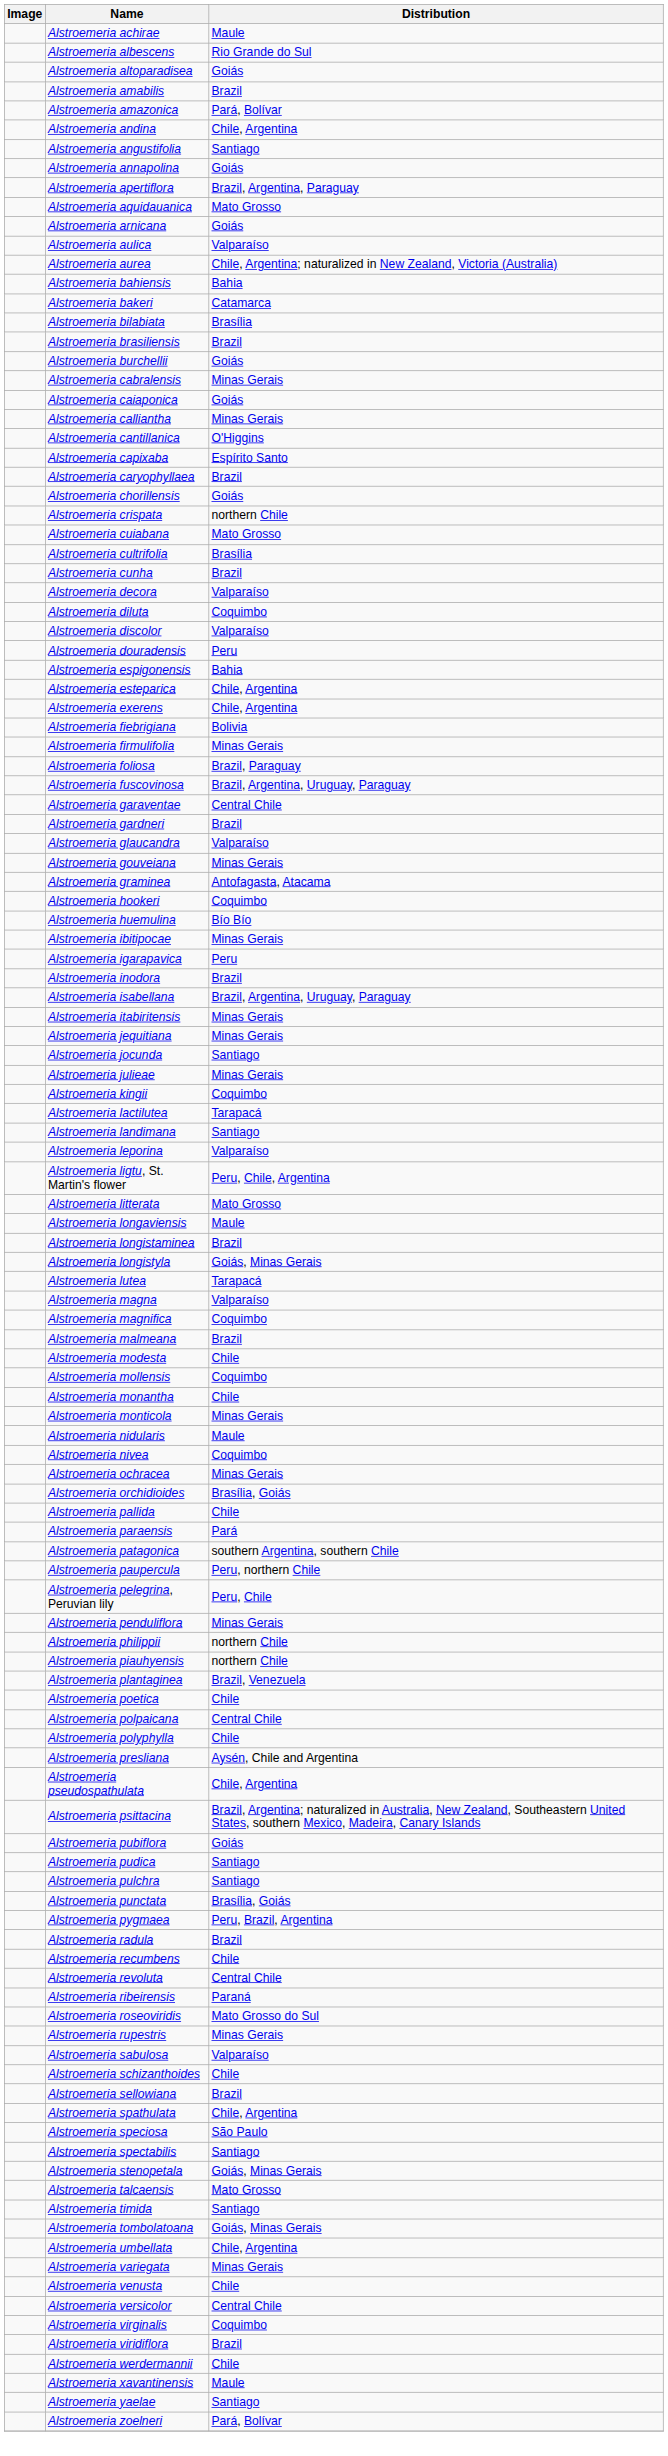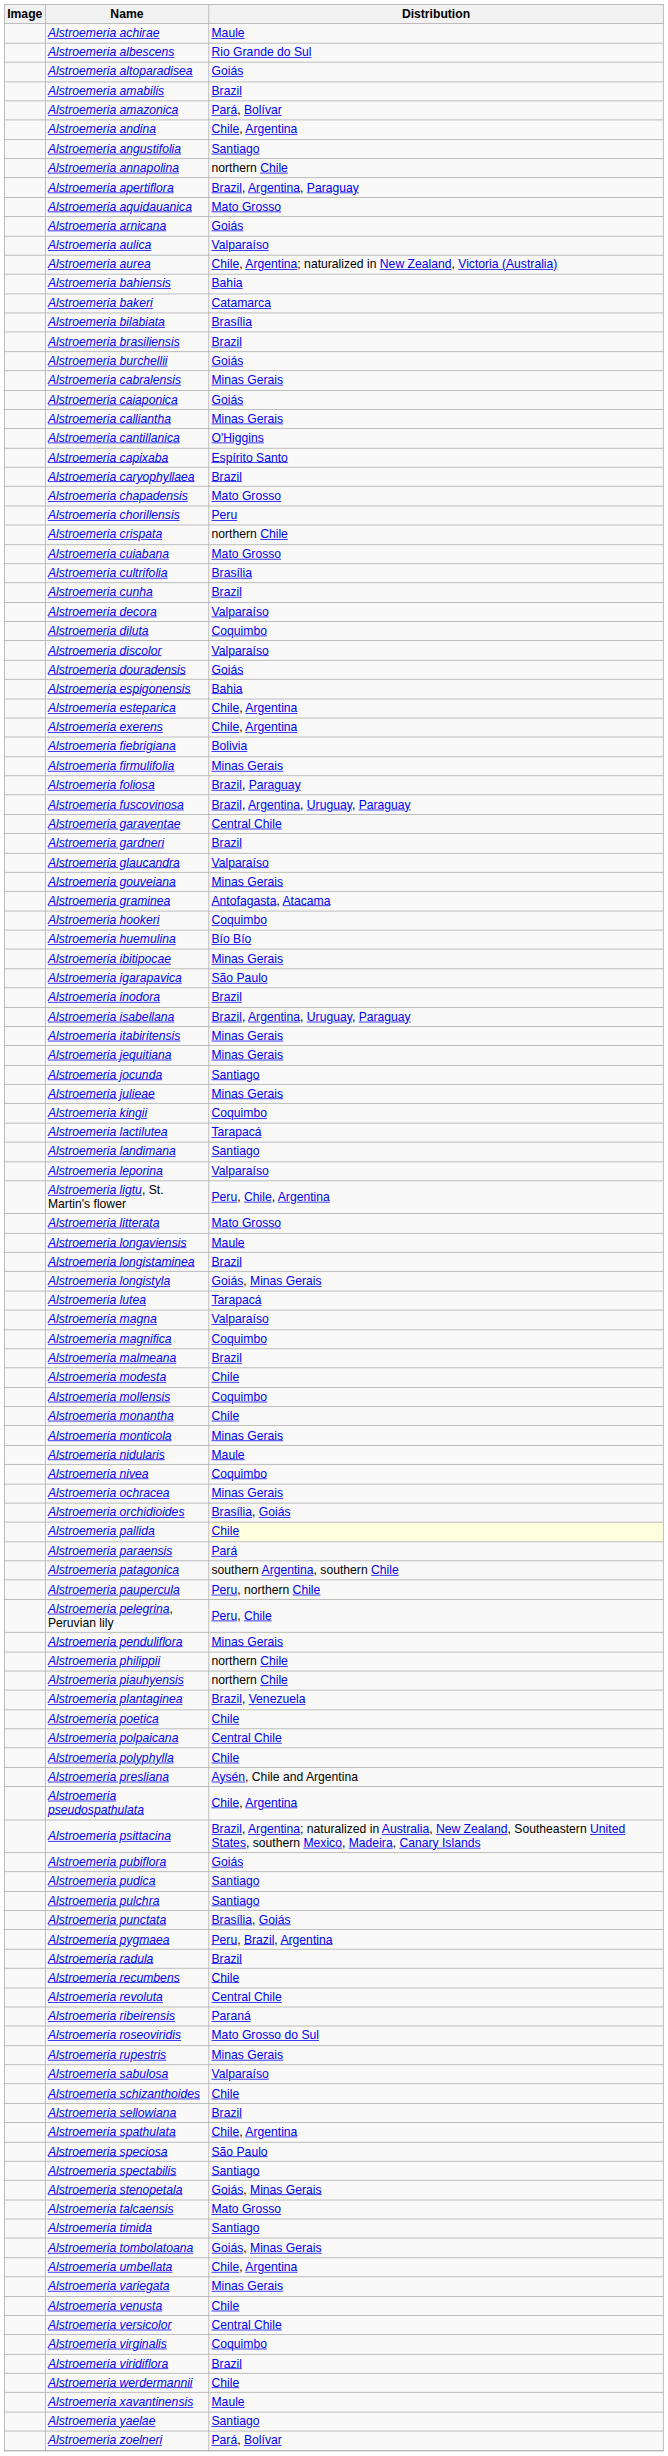 <table class="wikitable">
 <tr>
 <th>Image</th>
 <th>Name</th>
 <th>Distribution</th>
 </tr>
 <tr>
 <td></td>
 <td><em><a href='#'>Alstroemeria achirae</a></em></td>
 <td><a href='#'>Maule</a></td>
 </tr>
 <tr>
 <td></td>
 <td><em><a href='#'>Alstroemeria albescens</a></em></td>
 <td><a href='#'>Rio Grande do Sul</a></td>
 </tr>
 <tr>
 <td></td>
 <td><em><a href='#'>Alstroemeria altoparadisea</a></em></td>
 <td><a href='#'>Goiás</a></td>
 </tr>
 <tr>
 <td></td>
 <td><em><a href='#'>Alstroemeria amabilis</a></em></td>
 <td><a href='#'>Brazil</a></td>
 </tr>
 <tr>
 <td></td>
 <td><em><a href='#'>Alstroemeria amazonica</a></em></td>
 <td><a href='#'>Pará</a>, <a href='#'>Bolívar</a></td>
 </tr>
 <tr>
 <td></td>
 <td><em><a href='#'>Alstroemeria andina</a></em></td>
 <td><a href='#'>Chile</a>, <a href='#'>Argentina</a></td>
 </tr>
 <tr>
 <td></td>
 <td><em><a href='#'>Alstroemeria angustifolia</a></em></td>
 <td><a href='#'>Santiago</a></td>
 </tr>
 <tr>
 <td></td>
 <td><em><a href='#'>Alstroemeria annapolina</a></em></td>
-<td><a href='#'>Goiás</a></td>
+<td>northern <a href='#'>Chile</a></td>
 </tr>
 <tr>
 <td></td>
 <td><em><a href='#'>Alstroemeria apertiflora</a></em></td>
 <td><a href='#'>Brazil</a>, <a href='#'>Argentina</a>, <a href='#'>Paraguay</a></td>
 </tr>
 <tr>
 <td></td>
 <td><em><a href='#'>Alstroemeria aquidauanica</a></em></td>
 <td><a href='#'>Mato Grosso</a></td>
 </tr>
 <tr>
 <td></td>
 <td><em><a href='#'>Alstroemeria arnicana</a></em></td>
 <td><a href='#'>Goiás</a></td>
 </tr>
 <tr>
 <td></td>
 <td><em><a href='#'>Alstroemeria aulica</a></em></td>
 <td><a href='#'>Valparaíso</a></td>
 </tr>
 <tr>
 <td></td>
 <td><em><a href='#'>Alstroemeria aurea</a></em></td>
 <td><a href='#'>Chile</a>, <a href='#'>Argentina</a>; naturalized in <a href='#'>New Zealand</a>, <a href='#'>Victoria (Australia)</a></td>
 </tr>
 <tr>
 <td></td>
 <td><em><a href='#'>Alstroemeria bahiensis</a></em></td>
 <td><a href='#'>Bahia</a></td>
 </tr>
 <tr>
 <td></td>
 <td><em><a href='#'>Alstroemeria bakeri</a></em></td>
 <td><a href='#'>Catamarca</a></td>
 </tr>
 <tr>
 <td></td>
 <td><em><a href='#'>Alstroemeria bilabiata</a></em></td>
 <td><a href='#'>Brasília</a></td>
 </tr>
 <tr>
 <td></td>
 <td><em><a href='#'>Alstroemeria brasiliensis</a></em></td>
 <td><a href='#'>Brazil</a></td>
 </tr>
 <tr>
 <td></td>
 <td><em><a href='#'>Alstroemeria burchellii</a></em></td>
 <td><a href='#'>Goiás</a></td>
 </tr>
 <tr>
 <td></td>
 <td><em><a href='#'>Alstroemeria cabralensis</a></em></td>
 <td><a href='#'>Minas Gerais</a></td>
 </tr>
 <tr>
 <td></td>
 <td><em><a href='#'>Alstroemeria caiaponica</a></em></td>
 <td><a href='#'>Goiás</a></td>
 </tr>
 <tr>
 <td></td>
 <td><em><a href='#'>Alstroemeria calliantha</a></em></td>
 <td><a href='#'>Minas Gerais</a></td>
 </tr>
 <tr>
 <td></td>
 <td><em><a href='#'>Alstroemeria cantillanica</a></em></td>
 <td><a href='#'>O'Higgins</a></td>
 </tr>
 <tr>
 <td></td>
 <td><em><a href='#'>Alstroemeria capixaba</a></em></td>
 <td><a href='#'>Espírito Santo</a></td>
 </tr>
 <tr>
 <td></td>
 <td><em><a href='#'>Alstroemeria caryophyllaea</a></em></td>
 <td><a href='#'>Brazil</a></td>
 </tr>
 <tr>
 <td></td>
+<td><em><a href='#'>Alstroemeria chapadensis</a></em></td>
+<td><a href='#'>Mato Grosso</a></td>
+</tr>
+<tr>
+<td></td>
 <td><em><a href='#'>Alstroemeria chorillensis </a></em></td>
-<td><a href='#'>Goiás</a></td>
+<td><a href='#'>Peru</a></td>
 </tr>
 <tr>
 <td></td>
 <td><em><a href='#'>Alstroemeria crispata</a></em></td>
 <td>northern <a href='#'>Chile</a></td>
 </tr>
 <tr>
 <td></td>
 <td><em><a href='#'>Alstroemeria cuiabana</a></em></td>
 <td><a href='#'>Mato Grosso</a></td>
 </tr>
 <tr>
 <td></td>
 <td><em><a href='#'>Alstroemeria cultrifolia</a></em></td>
 <td><a href='#'>Brasília</a></td>
 </tr>
 <tr>
 <td></td>
 <td><em><a href='#'>Alstroemeria cunha</a></em></td>
 <td><a href='#'>Brazil</a></td>
 </tr>
 <tr>
 <td></td>
 <td><em><a href='#'>Alstroemeria decora</a></em></td>
 <td><a href='#'>Valparaíso</a></td>
 </tr>
 <tr>
 <td></td>
 <td><em><a href='#'>Alstroemeria diluta</a></em></td>
 <td><a href='#'>Coquimbo</a></td>
 </tr>
 <tr>
 <td></td>
 <td><em><a href='#'>Alstroemeria discolor</a></em></td>
 <td><a href='#'>Valparaíso</a></td>
 </tr>
 <tr>
 <td></td>
 <td><em><a href='#'>Alstroemeria douradensis</a></em></td>
-<td><a href='#'>Peru</a></td>
+<td><a href='#'>Goiás</a></td>
 </tr>
 <tr>
 <td></td>
 <td><em><a href='#'>Alstroemeria espigonensis</a></em></td>
 <td><a href='#'>Bahia</a></td>
 </tr>
 <tr>
 <td></td>
 <td><em><a href='#'>Alstroemeria esteparica</a></em></td>
 <td><a href='#'>Chile</a>, <a href='#'>Argentina</a></td>
 </tr>
 <tr>
 <td></td>
 <td><em><a href='#'>Alstroemeria exerens</a></em></td>
 <td><a href='#'>Chile</a>, <a href='#'>Argentina</a></td>
 </tr>
 <tr>
 <td></td>
 <td><em><a href='#'>Alstroemeria fiebrigiana</a></em></td>
 <td><a href='#'>Bolivia</a></td>
 </tr>
 <tr>
 <td></td>
 <td><em><a href='#'>Alstroemeria firmulifolia</a></em></td>
 <td><a href='#'>Minas Gerais</a></td>
 </tr>
 <tr>
 <td></td>
 <td><em><a href='#'>Alstroemeria foliosa</a></em></td>
 <td><a href='#'>Brazil</a>, <a href='#'>Paraguay</a></td>
 </tr>
 <tr>
 <td></td>
 <td><em><a href='#'>Alstroemeria fuscovinosa</a></em></td>
 <td><a href='#'>Brazil</a>, <a href='#'>Argentina</a>, <a href='#'>Uruguay</a>, <a href='#'>Paraguay</a></td>
 </tr>
 <tr>
 <td></td>
 <td><em><a href='#'>Alstroemeria garaventae</a></em></td>
 <td><a href='#'>Central Chile</a></td>
 </tr>
 <tr>
 <td></td>
 <td><em><a href='#'>Alstroemeria gardneri</a></em></td>
 <td><a href='#'>Brazil</a></td>
 </tr>
 <tr>
 <td></td>
 <td><em><a href='#'>Alstroemeria glaucandra</a></em></td>
 <td><a href='#'>Valparaíso</a></td>
 </tr>
 <tr>
 <td></td>
 <td><em><a href='#'>Alstroemeria gouveiana</a></em></td>
 <td><a href='#'>Minas Gerais</a></td>
 </tr>
 <tr>
 <td></td>
 <td><em><a href='#'>Alstroemeria graminea</a></em></td>
 <td><a href='#'>Antofagasta</a>, <a href='#'>Atacama</a></td>
 </tr>
 <tr>
 <td></td>
 <td><em><a href='#'>Alstroemeria hookeri</a></em></td>
 <td><a href='#'>Coquimbo</a></td>
 </tr>
 <tr>
 <td></td>
 <td><em><a href='#'>Alstroemeria huemulina</a></em></td>
 <td><a href='#'>Bío Bío</a></td>
 </tr>
 <tr>
 <td></td>
 <td><em><a href='#'>Alstroemeria ibitipocae</a></em></td>
 <td><a href='#'>Minas Gerais</a></td>
 </tr>
 <tr>
 <td></td>
 <td><em><a href='#'>Alstroemeria igarapavica</a></em></td>
-<td><a href='#'>Peru</a></td>
+<td><a href='#'>São Paulo</a></td>
 </tr>
 <tr>
 <td></td>
 <td><em><a href='#'>Alstroemeria inodora</a></em></td>
 <td><a href='#'>Brazil</a></td>
 </tr>
 <tr>
 <td></td>
 <td><em><a href='#'>Alstroemeria isabellana</a></em></td>
 <td><a href='#'>Brazil</a>, <a href='#'>Argentina</a>, <a href='#'>Uruguay</a>, <a href='#'>Paraguay</a></td>
 </tr>
 <tr>
 <td></td>
 <td><em><a href='#'>Alstroemeria itabiritensis</a></em></td>
 <td><a href='#'>Minas Gerais</a></td>
 </tr>
 <tr>
 <td></td>
 <td><em><a href='#'>Alstroemeria jequitiana</a></em></td>
 <td><a href='#'>Minas Gerais</a></td>
 </tr>
 <tr>
 <td></td>
 <td><em><a href='#'>Alstroemeria jocunda</a></em></td>
 <td><a href='#'>Santiago</a></td>
 </tr>
 <tr>
 <td></td>
 <td><em><a href='#'>Alstroemeria julieae</a></em></td>
 <td><a href='#'>Minas Gerais</a></td>
 </tr>
 <tr>
 <td></td>
 <td><em><a href='#'>Alstroemeria kingii</a></em></td>
 <td><a href='#'>Coquimbo</a></td>
 </tr>
 <tr>
 <td></td>
 <td><em><a href='#'>Alstroemeria lactilutea</a></em></td>
 <td><a href='#'>Tarapacá</a></td>
 </tr>
 <tr>
 <td></td>
 <td><em><a href='#'>Alstroemeria landimana</a></em></td>
 <td><a href='#'>Santiago</a></td>
 </tr>
 <tr>
 <td></td>
 <td><em><a href='#'>Alstroemeria leporina</a></em></td>
 <td><a href='#'>Valparaíso</a></td>
 </tr>
 <tr>
 <td></td>
 <td><em><a href='#'>Alstroemeria ligtu</a></em>, St. Martin's flower</td>
 <td><a href='#'>Peru</a>, <a href='#'>Chile</a>, <a href='#'>Argentina</a></td>
 </tr>
 <tr>
 <td></td>
 <td><em><a href='#'>Alstroemeria litterata</a></em></td>
 <td><a href='#'>Mato Grosso</a></td>
 </tr>
 <tr>
 <td></td>
 <td><em><a href='#'>Alstroemeria longaviensis</a></em></td>
 <td><a href='#'>Maule</a></td>
 </tr>
 <tr>
 <td></td>
 <td><em><a href='#'>Alstroemeria longistaminea</a></em></td>
 <td><a href='#'>Brazil</a></td>
 </tr>
 <tr>
 <td></td>
 <td><em><a href='#'>Alstroemeria longistyla</a></em></td>
 <td><a href='#'>Goiás</a>, <a href='#'>Minas Gerais</a></td>
 </tr>
 <tr>
 <td></td>
 <td><em><a href='#'>Alstroemeria lutea</a></em></td>
 <td><a href='#'>Tarapacá</a></td>
 </tr>
 <tr>
 <td></td>
 <td><em><a href='#'>Alstroemeria magna</a></em></td>
 <td><a href='#'>Valparaíso</a></td>
 </tr>
 <tr>
 <td></td>
 <td><em><a href='#'>Alstroemeria magnifica</a></em></td>
 <td><a href='#'>Coquimbo</a></td>
 </tr>
 <tr>
 <td></td>
 <td><em><a href='#'>Alstroemeria malmeana</a></em></td>
 <td><a href='#'>Brazil</a></td>
 </tr>
 <tr>
 <td></td>
 <td><em><a href='#'>Alstroemeria modesta</a></em></td>
 <td><a href='#'>Chile</a></td>
 </tr>
 <tr>
 <td></td>
 <td><em><a href='#'>Alstroemeria mollensis</a></em></td>
 <td><a href='#'>Coquimbo</a></td>
 </tr>
 <tr>
 <td></td>
 <td><em><a href='#'>Alstroemeria monantha</a></em></td>
 <td><a href='#'>Chile</a></td>
 </tr>
 <tr>
 <td></td>
 <td><em><a href='#'>Alstroemeria monticola</a></em></td>
 <td><a href='#'>Minas Gerais</a></td>
 </tr>
 <tr>
 <td></td>
 <td><em><a href='#'>Alstroemeria nidularis</a></em></td>
 <td><a href='#'>Maule</a></td>
 </tr>
 <tr>
 <td></td>
 <td><em><a href='#'>Alstroemeria nivea</a></em></td>
 <td><a href='#'>Coquimbo</a></td>
 </tr>
 <tr>
 <td></td>
 <td><em><a href='#'>Alstroemeria ochracea</a></em></td>
 <td><a href='#'>Minas Gerais</a></td>
 </tr>
 <tr>
 <td></td>
 <td><em><a href='#'>Alstroemeria orchidioides</a></em></td>
 <td><a href='#'>Brasília</a>, <a href='#'>Goiás</a></td>
 </tr>
 <tr>
 <td></td>
 <td><em><a href='#'>Alstroemeria pallida</a></em></td>
-<td><a href='#'>Chile</a></td>
+<td style="background: lightyellow;"><a href='#'>Chile</a></td>
 </tr>
 <tr>
 <td></td>
 <td><em><a href='#'>Alstroemeria paraensis</a></em></td>
 <td><a href='#'>Pará</a></td>
 </tr>
 <tr>
 <td></td>
 <td><em><a href='#'>Alstroemeria patagonica</a></em></td>
 <td>southern <a href='#'>Argentina</a>, southern <a href='#'>Chile</a></td>
 </tr>
 <tr>
 <td></td>
 <td><em><a href='#'>Alstroemeria paupercula</a></em></td>
 <td><a href='#'>Peru</a>, northern <a href='#'>Chile</a></td>
 </tr>
 <tr>
 <td></td>
 <td><em><a href='#'>Alstroemeria pelegrina</a></em>, Peruvian lily</td>
 <td><a href='#'>Peru</a>, <a href='#'>Chile</a></td>
 </tr>
 <tr>
 <td></td>
 <td><em><a href='#'>Alstroemeria penduliflora</a></em></td>
 <td><a href='#'>Minas Gerais</a></td>
 </tr>
 <tr>
 <td></td>
 <td><em><a href='#'>Alstroemeria philippii</a></em></td>
 <td>northern <a href='#'>Chile</a></td>
 </tr>
 <tr>
 <td></td>
 <td><em><a href='#'>Alstroemeria piauhyensis</a></em></td>
 <td>northern <a href='#'>Chile</a></td>
 </tr>
 <tr>
 <td></td>
 <td><em><a href='#'>Alstroemeria plantaginea</a></em></td>
 <td><a href='#'>Brazil</a>, <a href='#'>Venezuela</a></td>
 </tr>
 <tr>
 <td></td>
 <td><em><a href='#'>Alstroemeria poetica</a></em></td>
 <td><a href='#'>Chile</a></td>
 </tr>
 <tr>
 <td></td>
 <td><em><a href='#'>Alstroemeria polpaicana</a></em></td>
 <td><a href='#'>Central Chile</a></td>
 </tr>
 <tr>
 <td></td>
 <td><em><a href='#'>Alstroemeria polyphylla</a></em></td>
 <td><a href='#'>Chile</a></td>
 </tr>
 <tr>
 <td></td>
 <td><em><a href='#'>Alstroemeria presliana</a></em></td>
 <td><a href='#'>Aysén</a>, Chile and Argentina</td>
 </tr>
 <tr>
 <td></td>
 <td><em><a href='#'>Alstroemeria pseudospathulata</a></em></td>
 <td><a href='#'>Chile</a>, <a href='#'>Argentina</a></td>
 </tr>
 <tr>
 <td></td>
 <td><em><a href='#'>Alstroemeria psittacina</a></em></td>
 <td><a href='#'>Brazil</a>, <a href='#'>Argentina</a>; naturalized in <a href='#'>Australia</a>, <a href='#'>New Zealand</a>, Southeastern <a href='#'>United States</a>, southern <a href='#'>Mexico</a>, <a href='#'>Madeira</a>, <a href='#'>Canary Islands</a></td>
 </tr>
 <tr>
 <td></td>
 <td><em><a href='#'>Alstroemeria pubiflora </a></em></td>
 <td><a href='#'>Goiás</a></td>
 </tr>
 <tr>
 <td></td>
 <td><em><a href='#'>Alstroemeria pudica</a></em></td>
 <td><a href='#'>Santiago</a></td>
 </tr>
 <tr>
 <td></td>
 <td><em><a href='#'>Alstroemeria pulchra</a></em></td>
 <td><a href='#'>Santiago</a></td>
 </tr>
 <tr>
 <td></td>
 <td><em><a href='#'>Alstroemeria punctata</a></em></td>
 <td><a href='#'>Brasília</a>, <a href='#'>Goiás</a></td>
 </tr>
 <tr>
 <td></td>
 <td><em><a href='#'>Alstroemeria pygmaea</a></em></td>
 <td><a href='#'>Peru</a>, <a href='#'>Brazil</a>, <a href='#'>Argentina</a></td>
 </tr>
 <tr>
 <td></td>
 <td><em><a href='#'>Alstroemeria radula</a></em></td>
 <td><a href='#'>Brazil</a></td>
 </tr>
 <tr>
 <td></td>
 <td><em><a href='#'>Alstroemeria recumbens</a></em></td>
 <td><a href='#'>Chile</a></td>
 </tr>
 <tr>
 <td></td>
 <td><em><a href='#'>Alstroemeria revoluta</a></em></td>
 <td><a href='#'>Central Chile</a></td>
 </tr>
 <tr>
 <td></td>
 <td><em><a href='#'>Alstroemeria ribeirensis</a></em></td>
 <td><a href='#'>Paraná</a></td>
 </tr>
 <tr>
 <td></td>
 <td><em><a href='#'>Alstroemeria roseoviridis</a></em></td>
 <td><a href='#'>Mato Grosso do Sul</a></td>
 </tr>
 <tr>
 <td></td>
 <td><em><a href='#'>Alstroemeria rupestris</a></em></td>
 <td><a href='#'>Minas Gerais</a></td>
 </tr>
 <tr>
 <td></td>
 <td><em><a href='#'>Alstroemeria sabulosa</a></em></td>
 <td><a href='#'>Valparaíso</a></td>
 </tr>
 <tr>
 <td></td>
 <td><em><a href='#'>Alstroemeria schizanthoides</a></em></td>
 <td><a href='#'>Chile</a></td>
 </tr>
 <tr>
 <td></td>
 <td><em><a href='#'>Alstroemeria sellowiana </a></em></td>
 <td><a href='#'>Brazil</a></td>
 </tr>
 <tr>
 <td></td>
 <td><em><a href='#'>Alstroemeria spathulata</a></em></td>
 <td><a href='#'>Chile</a>, <a href='#'>Argentina</a></td>
 </tr>
 <tr>
 <td></td>
 <td><em><a href='#'>Alstroemeria speciosa</a></em></td>
 <td><a href='#'>São Paulo</a></td>
 </tr>
 <tr>
 <td></td>
 <td><em><a href='#'>Alstroemeria spectabilis</a></em></td>
 <td><a href='#'>Santiago</a></td>
 </tr>
 <tr>
 <td></td>
 <td><em><a href='#'>Alstroemeria stenopetala</a></em></td>
 <td><a href='#'>Goiás</a>, <a href='#'>Minas Gerais</a></td>
 </tr>
 <tr>
 <td></td>
 <td><em><a href='#'>Alstroemeria talcaensis</a></em></td>
 <td><a href='#'>Mato Grosso</a></td>
 </tr>
 <tr>
 <td></td>
 <td><em><a href='#'>Alstroemeria timida</a></em></td>
 <td><a href='#'>Santiago</a></td>
 </tr>
 <tr>
 <td></td>
 <td><em><a href='#'>Alstroemeria tombolatoana</a></em></td>
 <td><a href='#'>Goiás</a>, <a href='#'>Minas Gerais</a></td>
 </tr>
 <tr>
 <td></td>
 <td><em><a href='#'>Alstroemeria umbellata</a></em></td>
 <td><a href='#'>Chile</a>, <a href='#'>Argentina</a></td>
 </tr>
 <tr>
 <td></td>
 <td><em><a href='#'>Alstroemeria variegata</a></em></td>
 <td><a href='#'>Minas Gerais</a></td>
 </tr>
 <tr>
 <td></td>
 <td><em><a href='#'>Alstroemeria venusta</a></em></td>
 <td><a href='#'>Chile</a></td>
 </tr>
 <tr>
 <td></td>
 <td><em><a href='#'>Alstroemeria versicolor</a></em></td>
 <td><a href='#'>Central Chile</a></td>
 </tr>
 <tr>
 <td></td>
 <td><em><a href='#'>Alstroemeria virginalis</a></em></td>
 <td><a href='#'>Coquimbo</a></td>
 </tr>
 <tr>
 <td></td>
 <td><em><a href='#'>Alstroemeria viridiflora</a></em></td>
 <td><a href='#'>Brazil</a></td>
 </tr>
 <tr>
 <td></td>
 <td><em><a href='#'>Alstroemeria werdermannii</a></em></td>
 <td><a href='#'>Chile</a></td>
 </tr>
 <tr>
 <td></td>
 <td><em><a href='#'>Alstroemeria xavantinensis</a></em></td>
 <td><a href='#'>Maule</a></td>
 </tr>
 <tr>
 <td></td>
 <td><em><a href='#'>Alstroemeria yaelae</a></em></td>
 <td><a href='#'>Santiago</a></td>
 </tr>
 <tr>
 <td></td>
 <td><em><a href='#'>Alstroemeria zoelneri</a></em></td>
 <td><a href='#'>Pará</a>, <a href='#'>Bolívar</a></td>
 </tr>
 <tr>
 </tr>
 </table>
